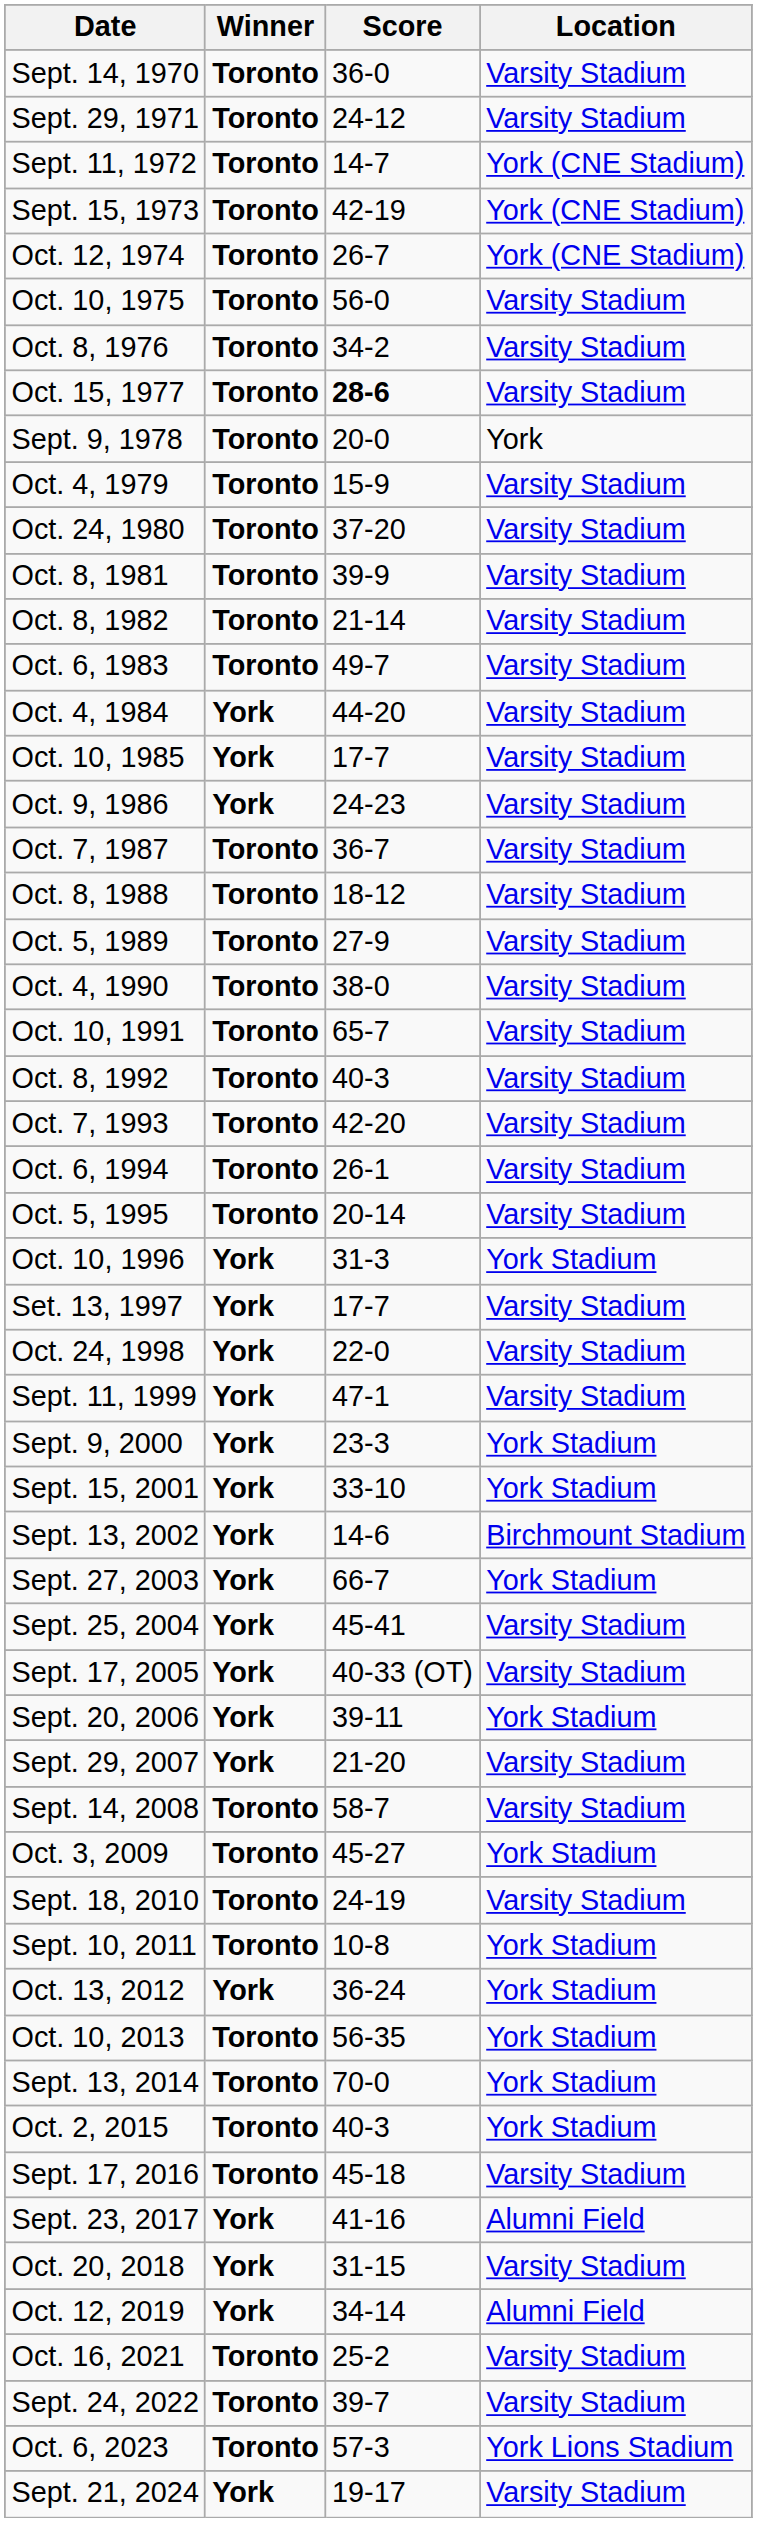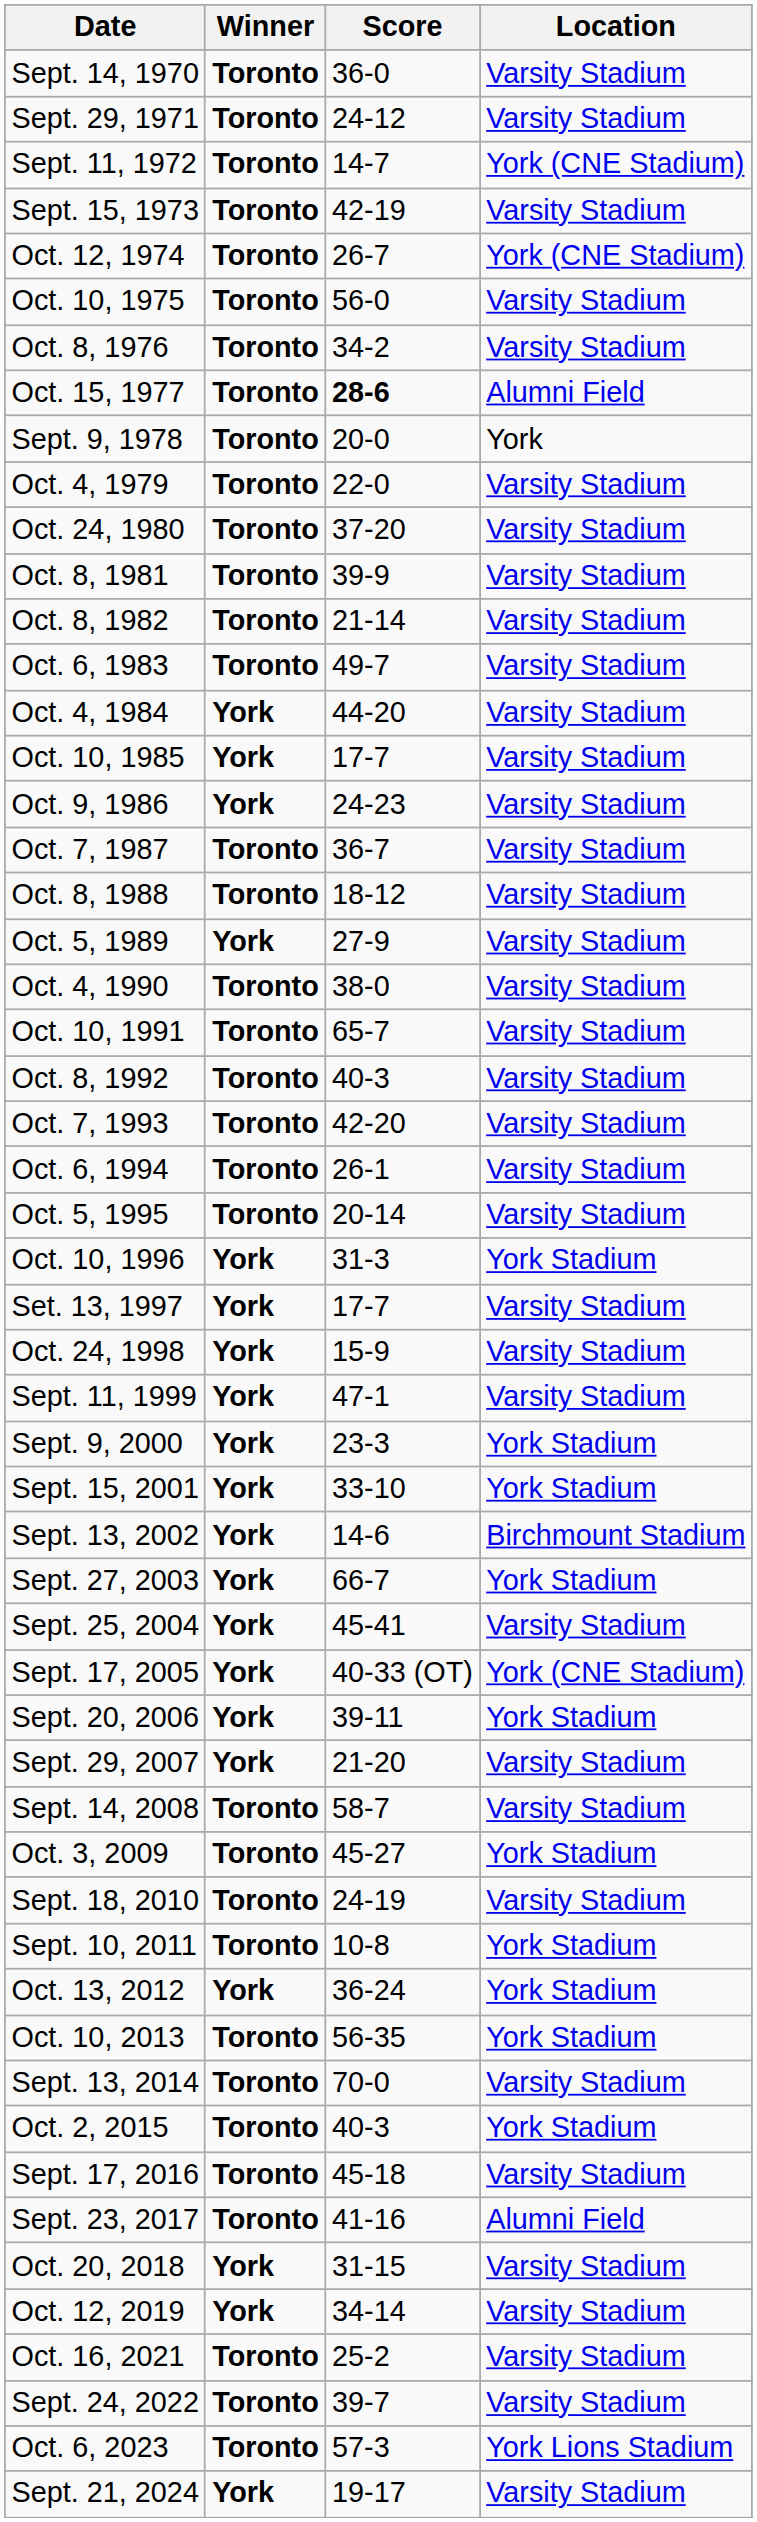 <table class="wikitable">
 <tr>
 <th>Date</th>
 <th>Winner</th>
 <th>Score</th>
 <th>Location</th>
 </tr>
 <tr>
 <td>Sept. 14, 1970</td>
 <td><strong>Toronto</strong></td>
 <td>36-0</td>
 <td><a href='#'>Varsity Stadium</a></td>
 </tr>
 <tr>
 <td>Sept. 29, 1971</td>
 <td><strong>Toronto</strong></td>
 <td>24-12</td>
 <td><a href='#'>Varsity Stadium</a></td>
 </tr>
 <tr>
 <td>Sept. 11, 1972</td>
 <td><strong>Toronto</strong></td>
 <td>14-7</td>
 <td><a href='#'>York (CNE Stadium)</a></td>
 </tr>
 <tr>
 <td>Sept. 15, 1973</td>
 <td><strong>Toronto</strong></td>
 <td>42-19</td>
-<td><a href='#'>York (CNE Stadium)</a></td>
+<td><a href='#'>Varsity Stadium</a></td>
 </tr>
 <tr>
 <td>Oct. 12, 1974</td>
 <td><strong>Toronto</strong></td>
 <td>26-7</td>
 <td><a href='#'>York (CNE Stadium)</a></td>
 </tr>
 <tr>
 <td>Oct. 10, 1975</td>
 <td><strong>Toronto</strong></td>
 <td>56-0</td>
 <td><a href='#'>Varsity Stadium</a></td>
 </tr>
 <tr>
 <td>Oct. 8, 1976</td>
 <td><strong>Toronto</strong></td>
 <td>34-2</td>
 <td><a href='#'>Varsity Stadium</a></td>
 </tr>
 <tr>
 <td>Oct. 15, 1977</td>
 <td><strong>Toronto</strong></td>
 <td><strong>28-6</strong></td>
-<td><a href='#'>Varsity Stadium</a></td>
+<td><a href='#'>Alumni Field</a></td>
 </tr>
 <tr>
 <td>Sept. 9, 1978</td>
 <td><strong>Toronto</strong></td>
 <td>20-0</td>
 <td>York</td>
 </tr>
 <tr>
 <td>Oct. 4, 1979</td>
 <td><strong>Toronto</strong></td>
-<td>15-9</td>
+<td>22-0</td>
 <td><a href='#'>Varsity Stadium</a></td>
 </tr>
 <tr>
 <td>Oct. 24, 1980</td>
 <td><strong>Toronto</strong></td>
 <td>37-20</td>
 <td><a href='#'>Varsity Stadium</a></td>
 </tr>
 <tr>
 <td>Oct. 8, 1981</td>
 <td><strong>Toronto</strong></td>
 <td>39-9</td>
 <td><a href='#'>Varsity Stadium</a></td>
 </tr>
 <tr>
 <td>Oct. 8, 1982</td>
 <td><strong>Toronto</strong></td>
 <td>21-14</td>
 <td><a href='#'>Varsity Stadium</a></td>
 </tr>
 <tr>
 <td>Oct. 6, 1983</td>
 <td><strong>Toronto</strong></td>
 <td>49-7</td>
 <td><a href='#'>Varsity Stadium</a></td>
 </tr>
 <tr>
 <td>Oct. 4, 1984</td>
 <td><strong>York</strong></td>
 <td>44-20</td>
 <td><a href='#'>Varsity Stadium</a></td>
 </tr>
 <tr>
 <td>Oct. 10, 1985</td>
 <td><strong>York</strong></td>
 <td>17-7</td>
 <td><a href='#'>Varsity Stadium</a></td>
 </tr>
 <tr>
 <td>Oct. 9, 1986</td>
 <td><strong>York</strong></td>
 <td>24-23</td>
 <td><a href='#'>Varsity Stadium</a></td>
 </tr>
 <tr>
 <td>Oct. 7, 1987</td>
 <td><strong>Toronto</strong></td>
 <td>36-7</td>
 <td><a href='#'>Varsity Stadium</a></td>
 </tr>
 <tr>
 <td>Oct. 8, 1988</td>
 <td><strong>Toronto</strong></td>
 <td>18-12</td>
 <td><a href='#'>Varsity Stadium</a></td>
 </tr>
 <tr>
 <td>Oct. 5, 1989</td>
-<td><strong>Toronto</strong></td>
+<td><strong>York</strong></td>
 <td>27-9</td>
 <td><a href='#'>Varsity Stadium</a></td>
 </tr>
 <tr>
 <td>Oct. 4, 1990</td>
 <td><strong>Toronto</strong></td>
 <td>38-0</td>
 <td><a href='#'>Varsity Stadium</a></td>
 </tr>
 <tr>
 <td>Oct. 10, 1991</td>
 <td><strong>Toronto</strong></td>
 <td>65-7</td>
 <td><a href='#'>Varsity Stadium</a></td>
 </tr>
 <tr>
 <td>Oct. 8, 1992</td>
 <td><strong>Toronto</strong></td>
 <td>40-3</td>
 <td><a href='#'>Varsity Stadium</a></td>
 </tr>
 <tr>
 <td>Oct. 7, 1993</td>
 <td><strong>Toronto</strong></td>
 <td>42-20</td>
 <td><a href='#'>Varsity Stadium</a></td>
 </tr>
 <tr>
 <td>Oct. 6, 1994</td>
 <td><strong>Toronto</strong></td>
 <td>26-1</td>
 <td><a href='#'>Varsity Stadium</a></td>
 </tr>
 <tr>
 <td>Oct. 5, 1995</td>
 <td><strong>Toronto</strong></td>
 <td>20-14</td>
 <td><a href='#'>Varsity Stadium</a></td>
 </tr>
 <tr>
 <td>Oct. 10, 1996</td>
 <td><strong>York</strong></td>
 <td>31-3</td>
 <td><a href='#'>York Stadium</a></td>
 </tr>
 <tr>
 <td>Set. 13, 1997</td>
 <td><strong>York</strong></td>
 <td>17-7</td>
 <td><a href='#'>Varsity Stadium</a></td>
 </tr>
 <tr>
 <td>Oct. 24, 1998</td>
 <td><strong>York</strong></td>
-<td>22-0</td>
+<td>15-9</td>
 <td><a href='#'>Varsity Stadium</a></td>
 </tr>
 <tr>
 <td>Sept. 11, 1999</td>
 <td><strong>York</strong></td>
 <td>47-1</td>
 <td><a href='#'>Varsity Stadium</a></td>
 </tr>
 <tr>
 <td>Sept. 9, 2000</td>
 <td><strong>York</strong></td>
 <td>23-3</td>
 <td><a href='#'>York Stadium</a></td>
 </tr>
 <tr>
 <td>Sept. 15, 2001</td>
 <td><strong>York</strong></td>
 <td>33-10</td>
 <td><a href='#'>York Stadium</a></td>
 </tr>
 <tr>
 <td>Sept. 13, 2002</td>
 <td><strong>York</strong></td>
 <td>14-6</td>
 <td><a href='#'>Birchmount Stadium</a></td>
 </tr>
 <tr>
 <td>Sept. 27, 2003</td>
 <td><strong>York</strong></td>
 <td>66-7</td>
 <td><a href='#'>York Stadium</a></td>
 </tr>
 <tr>
 <td>Sept. 25, 2004</td>
 <td><strong>York</strong></td>
 <td>45-41</td>
 <td><a href='#'>Varsity Stadium</a></td>
 </tr>
 <tr>
 <td>Sept. 17, 2005</td>
 <td><strong>York</strong></td>
 <td>40-33 (OT)</td>
-<td><a href='#'>Varsity Stadium</a></td>
+<td><a href='#'>York (CNE Stadium)</a></td>
 </tr>
 <tr>
 <td>Sept. 20, 2006</td>
 <td><strong>York</strong></td>
 <td>39-11</td>
 <td><a href='#'>York Stadium</a></td>
 </tr>
 <tr>
 <td>Sept. 29, 2007</td>
 <td><strong>York</strong></td>
 <td>21-20</td>
 <td><a href='#'>Varsity Stadium</a></td>
 </tr>
 <tr>
 <td>Sept. 14, 2008</td>
 <td><strong>Toronto</strong></td>
 <td>58-7</td>
 <td><a href='#'>Varsity Stadium</a></td>
 </tr>
 <tr>
 <td>Oct. 3, 2009</td>
 <td><strong>Toronto</strong></td>
 <td>45-27</td>
 <td><a href='#'>York Stadium</a></td>
 </tr>
 <tr>
 <td>Sept. 18, 2010</td>
 <td><strong>Toronto</strong></td>
 <td>24-19</td>
 <td><a href='#'>Varsity Stadium</a></td>
 </tr>
 <tr>
 <td>Sept. 10, 2011</td>
 <td><strong>Toronto</strong></td>
 <td>10-8</td>
 <td><a href='#'>York Stadium</a></td>
 </tr>
 <tr>
 <td>Oct. 13, 2012</td>
 <td><strong>York</strong></td>
 <td>36-24</td>
 <td><a href='#'>York Stadium</a></td>
 </tr>
 <tr>
 <td>Oct. 10, 2013</td>
 <td><strong>Toronto</strong></td>
 <td>56-35</td>
 <td><a href='#'>York Stadium</a></td>
 </tr>
 <tr>
 <td>Sept. 13, 2014</td>
 <td><strong>Toronto</strong></td>
 <td>70-0</td>
-<td><a href='#'>York Stadium</a></td>
+<td><a href='#'>Varsity Stadium</a></td>
 </tr>
 <tr>
 <td>Oct. 2, 2015</td>
 <td><strong>Toronto</strong></td>
 <td>40-3</td>
 <td><a href='#'>York Stadium</a></td>
 </tr>
 <tr>
 <td>Sept. 17, 2016</td>
 <td><strong>Toronto</strong></td>
 <td>45-18</td>
 <td><a href='#'>Varsity Stadium</a></td>
 </tr>
 <tr>
 <td>Sept. 23, 2017</td>
-<td><strong>York</strong></td>
+<td><strong>Toronto</strong></td>
 <td>41-16</td>
 <td><a href='#'>Alumni Field</a></td>
 </tr>
 <tr>
 <td>Oct. 20, 2018</td>
 <td><strong>York</strong></td>
 <td>31-15</td>
 <td><a href='#'>Varsity Stadium</a></td>
 </tr>
 <tr>
 <td>Oct. 12, 2019</td>
 <td><strong>York</strong></td>
 <td>34-14</td>
-<td><a href='#'>Alumni Field</a></td>
+<td><a href='#'>Varsity Stadium</a></td>
 </tr>
 <tr>
 <td>Oct. 16, 2021</td>
 <td><strong>Toronto</strong></td>
 <td>25-2</td>
 <td><a href='#'>Varsity Stadium</a></td>
 </tr>
 <tr>
 <td>Sept. 24, 2022</td>
 <td><strong>Toronto</strong></td>
 <td>39-7</td>
 <td><a href='#'>Varsity Stadium</a></td>
 </tr>
 <tr>
 <td>Oct. 6, 2023</td>
 <td><strong>Toronto</strong></td>
 <td>57-3</td>
 <td><a href='#'>York Lions Stadium</a></td>
 </tr>
 <tr>
 <td>Sept. 21, 2024</td>
 <td><strong>York</strong></td>
 <td>19-17</td>
 <td><a href='#'>Varsity Stadium</a></td>
 </tr>
 </table>
